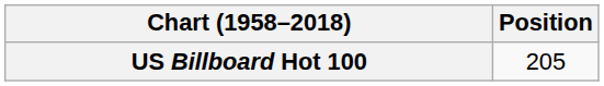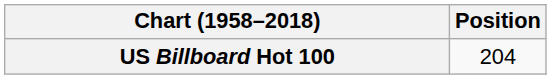 <table class="wikitable sortable plainrowheaders" style="text-align:center;">
 <tr>
 <th scope="col" style="width:20em">Chart (1958–2018)</th>
 <th scope="col">Position</th>
 </tr>
 <tr>
 <th scope="row">US <em>Billboard</em> Hot 100</th>
-<td>205</td>
+<td>204</td>
 </tr>
 </table>
